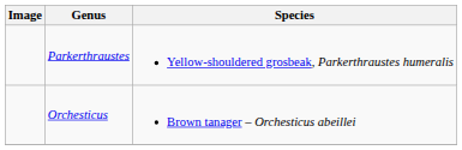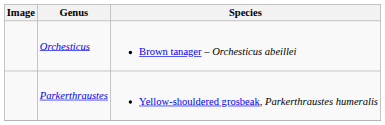 <table class="wikitable">
 <tr>
 <th>Image</th>
 <th>Genus</th>
 <th>Species</th>
 </tr>
 <tr>
 <td></td>
+<td><em><a href='#'>Orchesticus</a></em> </td>
+<td><br><ul><li><a href='#'>Brown tanager</a> – <em>Orchesticus abeillei</em></li></ul></td>
+</tr>
+<tr>
+<td></td>
 <td><em><a href='#'>Parkerthraustes</a></em> </td>
 <td><br><ul><li><a href='#'>Yellow-shouldered grosbeak</a>, <em>Parkerthraustes humeralis</em></li></ul></td>
 </tr>
 <tr>
-<td></td>
-<td><em><a href='#'>Orchesticus</a></em> </td>
-<td><br><ul><li><a href='#'>Brown tanager</a> – <em>Orchesticus abeillei</em></li></ul></td>
-</tr>
-<tr>
 </tr>
 </table>
